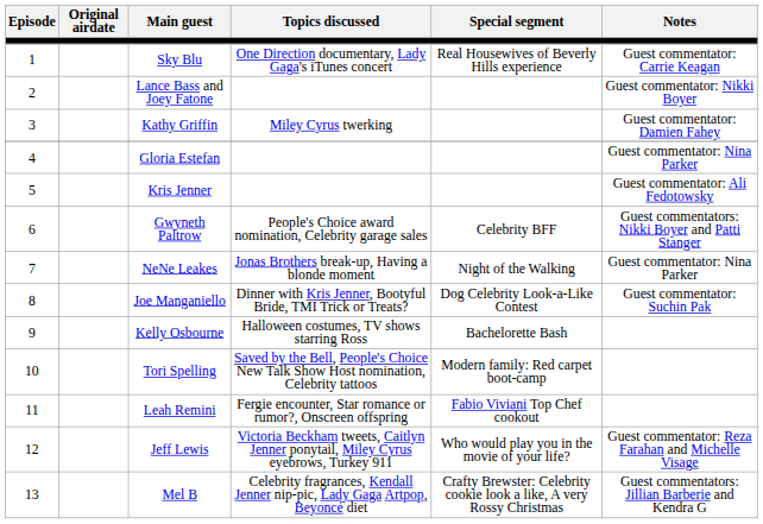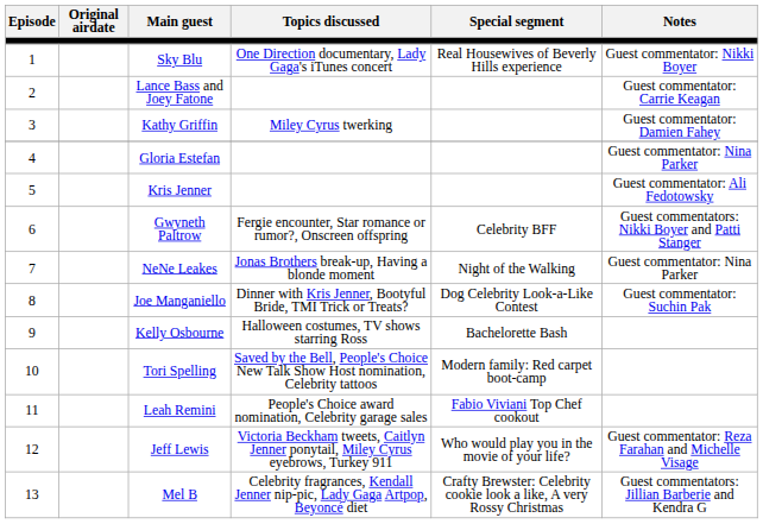 <table class="wikitable" style="text-align:center; line-height:15px">
 <tr>
 <th>Episode</th>
 <th>Original airdate</th>
 <th>Main guest</th>
 <th>Topics discussed</th>
 <th>Special segment</th>
 <th>Notes</th>
 </tr>
 <tr>
 <td style="background:black;" colspan="8"></td>
 </tr>
 <tr>
 <td style="background:white;">1</td>
 <td style="background:white;"></td>
 <td style="background:white;"><a href='#'>Sky Blu</a></td>
 <td style="background:white;"><a href='#'>One Direction</a> documentary, <a href='#'>Lady Gaga</a>'s iTunes concert</td>
 <td style="background:white;">Real Housewives of Beverly Hills experience</td>
-<td style="background:white;">Guest commentator: <a href='#'>Carrie Keagan</a></td>
+<td style="background:white;">Guest commentator: <a href='#'>Nikki Boyer</a></td>
 </tr>
 <tr>
 <td style="background:white;">2</td>
 <td style="background:white;"></td>
 <td style="background:white;"><a href='#'>Lance Bass</a> and <a href='#'>Joey Fatone</a></td>
 <td style="background:white;"></td>
 <td style="background:white;"></td>
-<td style="background:white;">Guest commentator: <a href='#'>Nikki Boyer</a></td>
+<td style="background:white;">Guest commentator: <a href='#'>Carrie Keagan</a></td>
 </tr>
 <tr>
 <td style="background:white;">3</td>
 <td style="background:white;"></td>
 <td style="background:white;"><a href='#'>Kathy Griffin</a></td>
 <td style="background:white;"><a href='#'>Miley Cyrus</a> twerking</td>
 <td style="background:white;"></td>
 <td style="background:white;">Guest commentator: <a href='#'>Damien Fahey</a></td>
 </tr>
 <tr>
 </tr>
 <tr>
 <td style="background:white;">4</td>
 <td style="background:white;"></td>
 <td style="background:white;"><a href='#'>Gloria Estefan</a></td>
 <td style="background:white;"></td>
 <td style="background:white;"></td>
 <td style="background:white;">Guest commentator: <a href='#'>Nina Parker</a></td>
 </tr>
 <tr>
 <td style="background:white;">5</td>
 <td style="background:white;"></td>
 <td style="background:white;"><a href='#'>Kris Jenner</a></td>
 <td style="background:white;"></td>
 <td style="background:white;"></td>
 <td style="background:white;">Guest commentator: <a href='#'>Ali Fedotowsky</a></td>
 </tr>
 <tr>
 <td style="background:white;">6</td>
 <td style="background:white;"></td>
 <td style="background:white;"><a href='#'>Gwyneth Paltrow</a></td>
-<td style="background:white;">People's Choice award nomination, Celebrity garage sales</td>
+<td style="background:white;">Fergie encounter, Star romance or rumor?, Onscreen offspring</td>
 <td style="background:white;">Celebrity BFF</td>
 <td style="background:white;">Guest commentators: <a href='#'>Nikki Boyer</a> and <a href='#'>Patti Stanger</a></td>
 </tr>
 <tr>
 <td style="background:white;">7</td>
 <td style="background:white;"></td>
 <td style="background:white;"><a href='#'>NeNe Leakes</a></td>
 <td style="background:white;"><a href='#'>Jonas Brothers</a> break-up, Having a blonde moment</td>
 <td style="background:white;">Night of the Walking</td>
 <td style="background:white;">Guest commentator: Nina Parker</td>
 </tr>
 <tr>
 <td style="background:white;">8</td>
 <td style="background:white;"></td>
 <td style="background:white;"><a href='#'>Joe Manganiello</a></td>
 <td style="background:white;">Dinner with <a href='#'>Kris Jenner</a>, Bootyful Bride, TMI Trick or Treats?</td>
 <td style="background:white;">Dog Celebrity Look-a-Like Contest</td>
 <td style="background:white;">Guest commentator: <a href='#'>Suchin Pak</a></td>
 </tr>
 <tr>
 <td style="background:white;">9</td>
 <td style="background:white;"></td>
 <td style="background:white;"><a href='#'>Kelly Osbourne</a></td>
 <td style="background:white;">Halloween costumes, TV shows starring Ross</td>
 <td style="background:white;">Bachelorette Bash</td>
 <td style="background:white;"></td>
 </tr>
 <tr>
 <td style="background:white;">10</td>
 <td style="background:white;"></td>
 <td style="background:white;"><a href='#'>Tori Spelling</a></td>
 <td style="background:white;"><a href='#'>Saved by the Bell</a>, <a href='#'>People's Choice</a> New Talk Show Host nomination, Celebrity tattoos</td>
 <td style="background:white;">Modern family: Red carpet boot-camp</td>
 <td style="background:white;"></td>
 </tr>
 <tr>
 <td style="background:white;">11</td>
 <td style="background:white;"></td>
 <td style="background:white;"><a href='#'>Leah Remini</a></td>
-<td style="background:white;">Fergie encounter, Star romance or rumor?, Onscreen offspring</td>
+<td style="background:white;">People's Choice award nomination, Celebrity garage sales</td>
 <td style="background:white;"><a href='#'>Fabio Viviani</a> Top Chef cookout</td>
 <td style="background:white;"></td>
 </tr>
 <tr>
 <td style="background:white;">12</td>
 <td style="background:white;"></td>
 <td style="background:white;"><a href='#'>Jeff Lewis</a></td>
 <td style="background:white;"><a href='#'>Victoria Beckham</a> tweets, <a href='#'>Caitlyn Jenner</a> ponytail, <a href='#'>Miley Cyrus</a> eyebrows, Turkey 911</td>
 <td style="background:white;">Who would play you in the movie of your life?</td>
 <td style="background:white;">Guest commentator: <a href='#'>Reza Farahan</a> and <a href='#'>Michelle Visage</a></td>
 </tr>
 <tr>
 <td style="background:white;">13</td>
 <td style="background:white;"></td>
 <td style="background:white;"><a href='#'>Mel B</a></td>
 <td style="background:white;">Celebrity fragrances, <a href='#'>Kendall Jenner</a> nip-pic, <a href='#'>Lady Gaga</a> <a href='#'>Artpop</a>, <a href='#'>Beyoncé</a> diet</td>
 <td style="background:white;">Crafty Brewster: Celebrity cookie look a like, A very Rossy Christmas</td>
 <td style="background:white;">Guest commentators: <a href='#'>Jillian Barberie</a> and Kendra G</td>
 </tr>
 </table>
